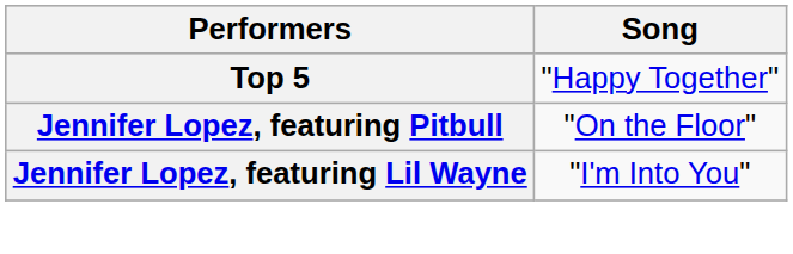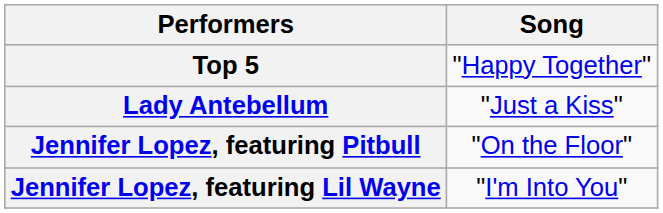 <table class="wikitable" style="text-align:center;">
 <tr>
 <th scope="col">Performers</th>
 <th scope="col">Song</th>
 </tr>
 <tr>
 <th scope="row">Top 5</th>
 <td>"<a href='#'>Happy Together</a>"</td>
 </tr>
 <tr>
+<th scope="row"><a href='#'>Lady Antebellum</a></th>
+<td>"<a href='#'>Just a Kiss</a>"</td>
+</tr>
+<tr>
 <th scope="row"><a href='#'>Jennifer Lopez</a>, featuring <a href='#'>Pitbull</a></th>
 <td>"<a href='#'>On the Floor</a>"</td>
 </tr>
 <tr>
 <th scope="row"><a href='#'>Jennifer Lopez</a>, featuring <a href='#'>Lil Wayne</a></th>
 <td>"<a href='#'>I'm Into You</a>"</td>
 </tr>
 </table>
